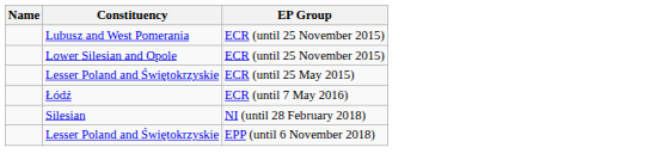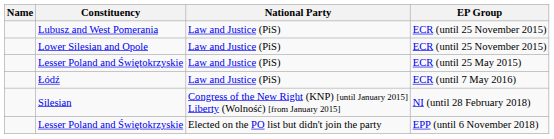 <table class="wikitable sortable">
 <tr>
 <th>Name</th>
 <th>Constituency</th>
+<th>National Party</th>
 <th>EP Group</th>
 </tr>
 <tr>
 <td></td>
 <td><a href='#'>Lubusz and West Pomerania</a></td>
+<td> <a href='#'>Law and Justice</a> (PiS)</td>
 <td> <a href='#'>ECR</a> (until 25 November 2015)</td>
 </tr>
 <tr>
 <td></td>
 <td><a href='#'>Lower Silesian and Opole</a></td>
+<td> <a href='#'>Law and Justice</a> (PiS)</td>
 <td> <a href='#'>ECR</a> (until 25 November 2015)</td>
 </tr>
 <tr>
 <td></td>
 <td><a href='#'>Lesser Poland and Świętokrzyskie</a></td>
+<td> <a href='#'>Law and Justice</a> (PiS)</td>
 <td> <a href='#'>ECR</a> (until 25 May 2015)</td>
 </tr>
 <tr>
 <td></td>
 <td><a href='#'>Łódź</a></td>
+<td> <a href='#'>Law and Justice</a> (PiS)</td>
 <td> <a href='#'>ECR</a> (until 7 May 2016)</td>
 </tr>
 <tr>
 <td></td>
 <td><a href='#'>Silesian</a></td>
+<td> <a href='#'>Congress of the New Right</a> (KNP) <small>[until January 2015]</small><br> <a href='#'>Liberty</a> (Wolność) <small>[from January 2015]</small></td>
 <td> <a href='#'>NI</a> (until 28 February 2018)</td>
 </tr>
 <tr>
 <td></td>
 <td><a href='#'>Lesser Poland and Świętokrzyskie</a></td>
+<td> Elected on the <a href='#'>PO</a> list but didn't join the party</td>
 <td> <a href='#'>EPP</a> (until 6 November 2018)</td>
 </tr>
 </table>
